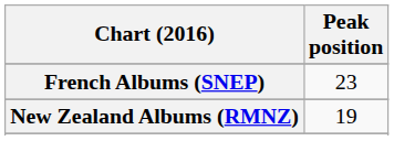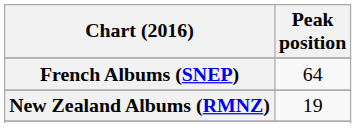 <table class="wikitable sortable plainrowheaders" style="text-align:center">
 <tr>
 <th scope="col">Chart (2016)</th>
 <th scope="col">Peak<br> position</th>
 </tr>
 <tr>
 </tr>
 <tr>
 </tr>
 <tr>
 </tr>
 <tr>
 </tr>
 <tr>
 </tr>
 <tr>
 <th scope="row">French Albums (<a href='#'>SNEP</a>)</th>
-<td>23</td>
+<td>64</td>
 </tr>
 <tr>
 </tr>
 <tr>
 </tr>
 <tr>
 <th scope="row">New Zealand Albums (<a href='#'>RMNZ</a>)</th>
 <td>19</td>
 </tr>
 <tr>
 </tr>
 <tr>
 </tr>
 <tr>
 </tr>
 <tr>
 </tr>
 </table>
